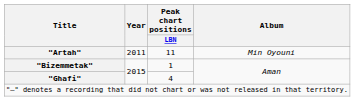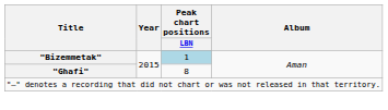 <table class="wikitable plainrowheaders" style="text-align:center;">
 <tr>
 <th scope="col" rowspan="2" style="width:15em;">Title</th>
 <th scope="col" rowspan="2" style="width:1em;">Year</th>
 <th>Peak chart positions</th>
 <th scope="col" rowspan="2">Album</th>
 </tr>
 <tr>
 <th scope="col" style="width:3em;font-size:85%;"><a href='#'>LBN</a></th>
 </tr>
 <tr>
-<th scope="row">"Artah"</th>
-<td>2011</td>
-<td>11</td>
-<td><em>Min Oyouni</em></td>
-</tr>
-<tr>
 <th scope="row">"Bizemmetak"</th>
 <td rowspan="2">2015</td>
-<td>1</td>
+<td style="background: lightblue;">1</td>
 <td rowspan="2"><em>Aman</em></td>
 </tr>
 <tr>
 <th scope="row">"Ghafi"</th>
-<td>4</td>
+<td>8</td>
 </tr>
 <tr>
 <td colspan="4" style="font-size:90%">"—" denotes a recording that did not chart or was not released in that territory.</td>
 </tr>
 </table>
